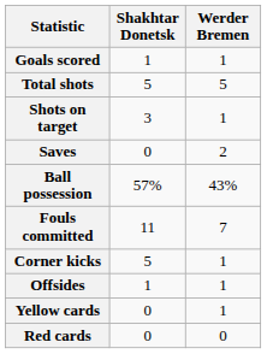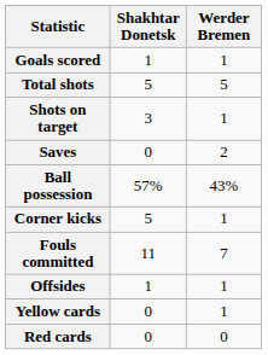 <table class="wikitable plainrowheaders" style="text-align:center">
 <tr>
 <th scope="col" style="width:100px">Statistic</th>
 <th scope="col" style="width:70px">Shakhtar Donetsk</th>
 <th scope="col" style="width:70px">Werder Bremen</th>
 </tr>
 <tr>
 <th scope=row>Goals scored</th>
 <td>1</td>
 <td>1</td>
 </tr>
 <tr>
 <th scope=row>Total shots</th>
 <td>5</td>
 <td>5</td>
 </tr>
 <tr>
 <th scope=row>Shots on target</th>
 <td>3</td>
 <td>1</td>
 </tr>
 <tr>
 <th scope=row>Saves</th>
 <td>0</td>
 <td>2</td>
 </tr>
 <tr>
 <th scope=row>Ball possession</th>
 <td>57%</td>
 <td>43%</td>
 </tr>
 <tr>
+<th scope=row>Corner kicks</th>
+<td>5</td>
+<td>1</td>
+</tr>
+<tr>
 <th scope=row>Fouls committed</th>
 <td>11</td>
 <td>7</td>
-</tr>
-<tr>
-<th scope=row>Corner kicks</th>
-<td>5</td>
-<td>1</td>
 </tr>
 <tr>
 <th scope=row>Offsides</th>
 <td>1</td>
 <td>1</td>
 </tr>
 <tr>
 <th scope=row>Yellow cards</th>
 <td>0</td>
 <td>1</td>
 </tr>
 <tr>
 <th scope=row>Red cards</th>
 <td>0</td>
 <td>0</td>
 </tr>
 </table>
